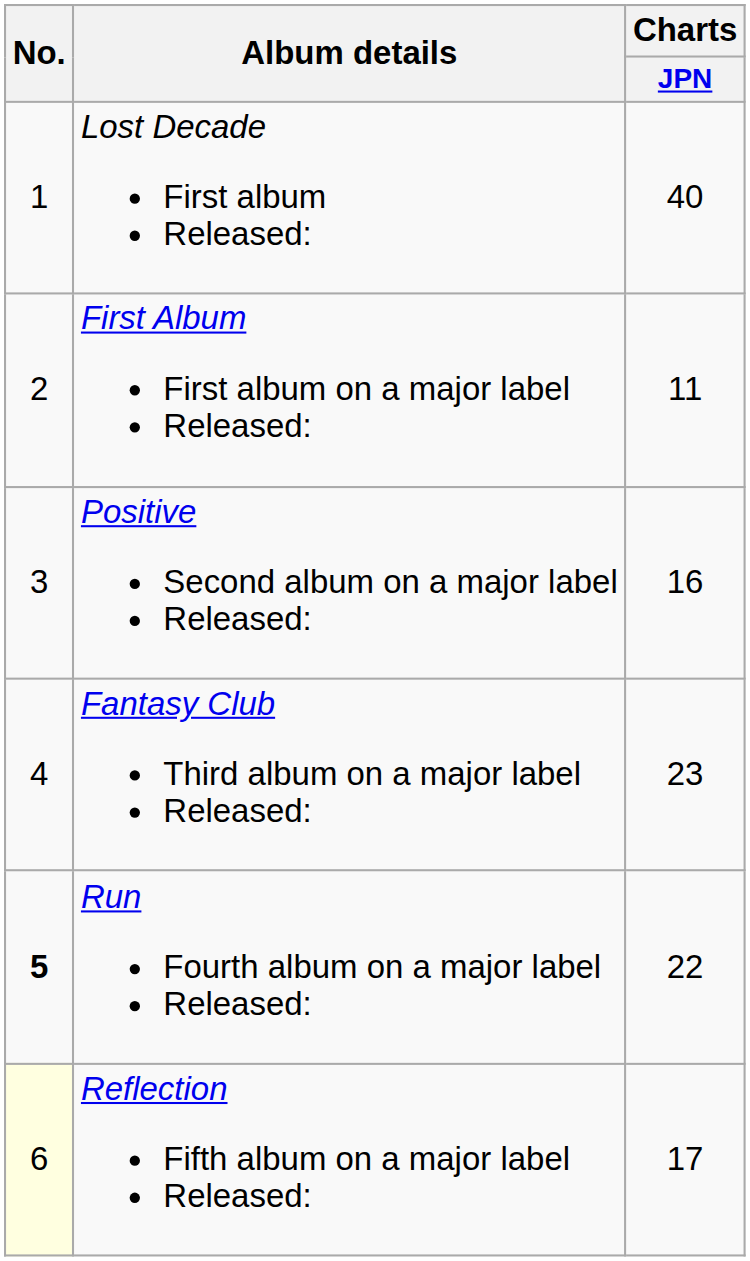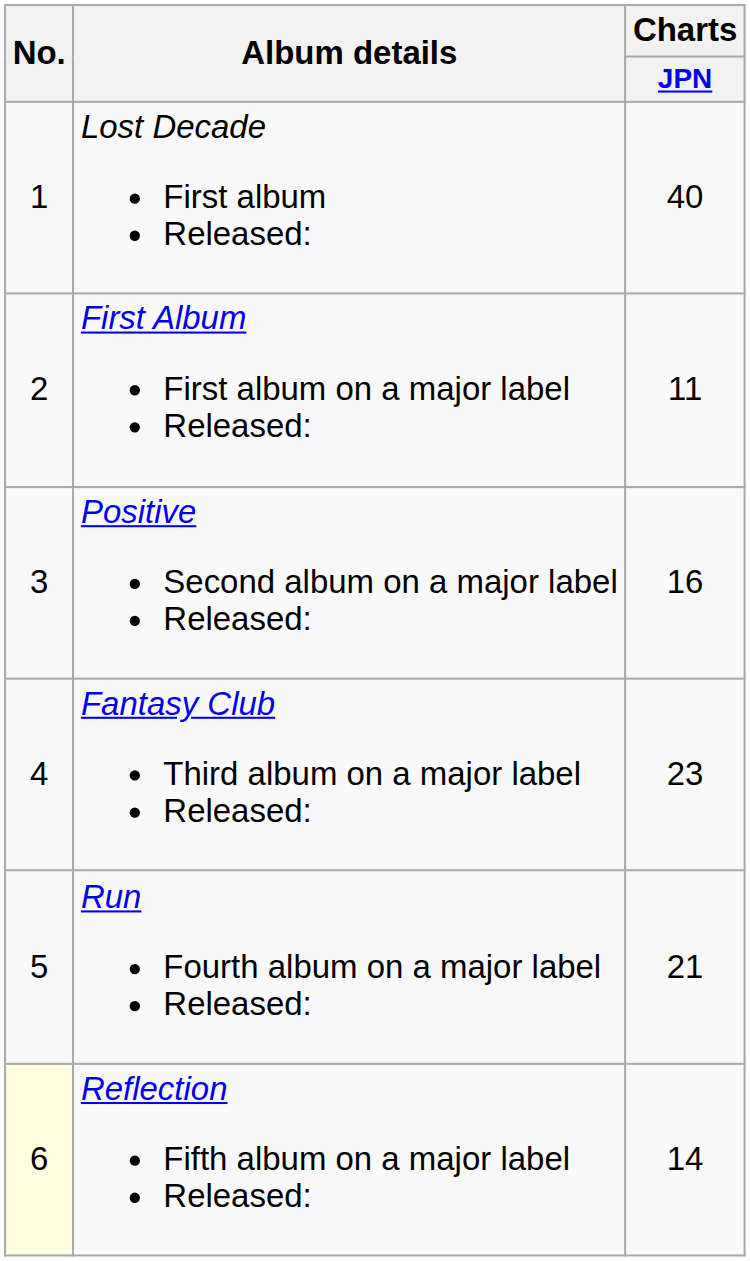 <table class="wikitable">
 <tr>
 <th rowspan="2">No.</th>
 <th rowspan="2">Album details</th>
 <th>Charts</th>
 </tr>
 <tr>
 <th style="width:3em;font-size:85%;"><a href='#'>JPN</a><br></th>
 </tr>
 <tr>
 <td align="center">1</td>
 <td><em>Lost Decade</em><br><ul><li>First album</li><li>Released: </li></ul></td>
 <td align="center">40</td>
 </tr>
 <tr>
 <td align="center">2</td>
 <td><em><a href='#'>First Album</a></em><br><ul><li>First album on a major label</li><li>Released: </li></ul></td>
 <td align="center">11</td>
 </tr>
 <tr>
 <td align="center">3</td>
 <td><em><a href='#'>Positive</a></em><br><ul><li>Second album on a major label</li><li>Released: </li></ul></td>
 <td align="center">16</td>
 </tr>
 <tr>
 <td align="center">4</td>
 <td><em><a href='#'>Fantasy Club</a></em><br><ul><li>Third album on a major label</li><li>Released: </li></ul></td>
 <td align="center">23</td>
 </tr>
 <tr>
-<td align="center"><strong>5</strong></td>
+<td align="center">5</td>
 <td><em><a href='#'>Run</a></em><br><ul><li>Fourth album on a major label</li><li>Released: </li></ul></td>
-<td align="center">22</td>
+<td align="center">21</td>
 </tr>
 <tr>
 <td align="center" style="background: lightyellow;">6</td>
 <td><em><a href='#'>Reflection</a></em><br><ul><li>Fifth album on a major label</li><li>Released: </li></ul></td>
-<td align="center">17</td>
+<td align="center">14</td>
 </tr>
 </table>
